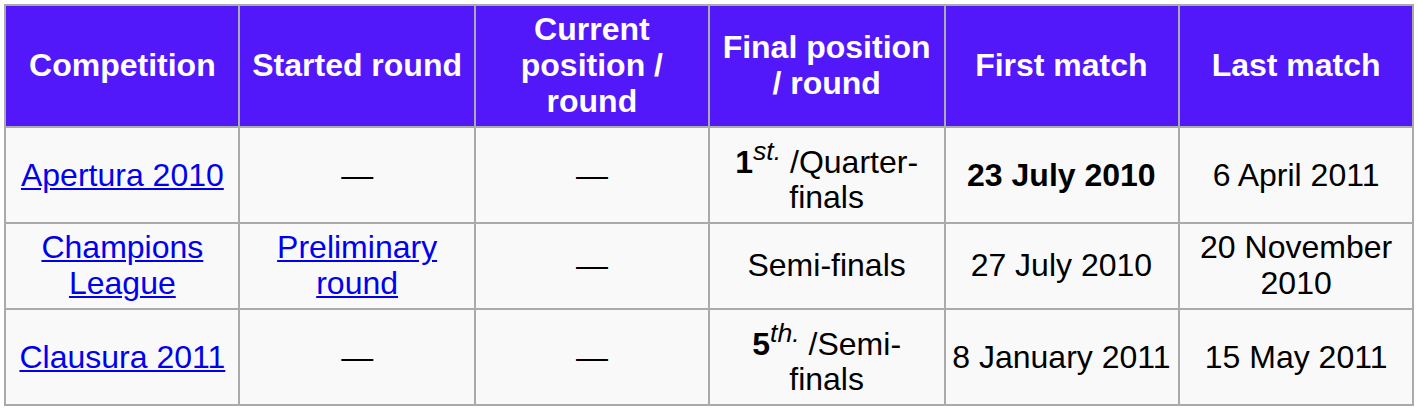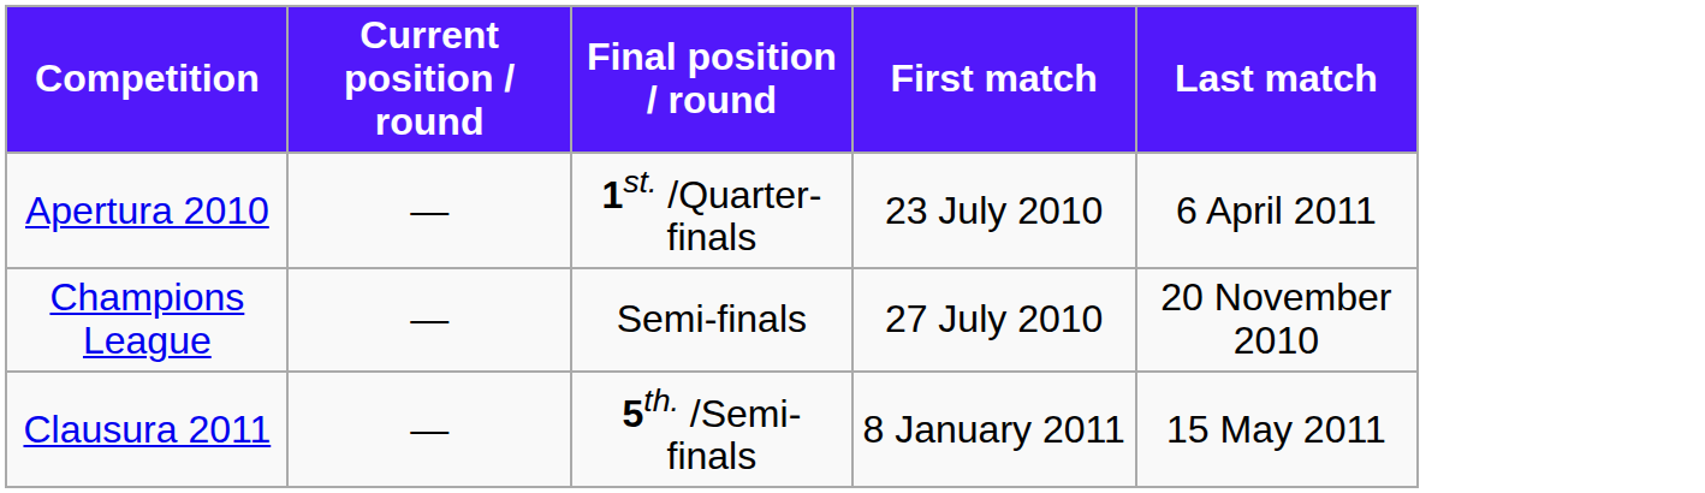 <table class="wikitable">
 <tr>
 <th width=110px style="background: #5218FA;color:white">Competition</th>
-<th width=110px style="background: #5218FA;color:white">Started round</th>
 <th width=110px style="background: #5218FA;color:white">Current position / round</th>
 <th width=110px style="background: #5218FA;color:white">Final position / round</th>
 <th width=110px style="background: #5218FA;color:white">First match</th>
 <th width=110px style="background: #5218FA;color:white">Last match</th>
 </tr>
 <tr align=center>
 <td><a href='#'>Apertura 2010</a></td>
 <td>—</td>
-<td>—</td>
 <td><strong>1</strong><sup><em>st.</em></sup> /Quarter-finals</td>
-<td><strong>23 July 2010</strong></td>
+<td>23 July 2010</td>
 <td>6 April 2011</td>
 </tr>
 <tr align=center>
 <td><a href='#'>Champions League</a></td>
-<td><a href='#'>Preliminary round</a></td>
 <td>—</td>
 <td>Semi-finals</td>
 <td>27 July 2010</td>
 <td>20 November 2010</td>
 </tr>
 <tr align=center>
 <td><a href='#'>Clausura 2011</a></td>
 <td>—</td>
-<td>—</td>
 <td><strong>5</strong><sup><em>th.</em></sup> /Semi-finals</td>
 <td>8 January 2011</td>
 <td>15 May 2011</td>
 </tr>
 </table>
